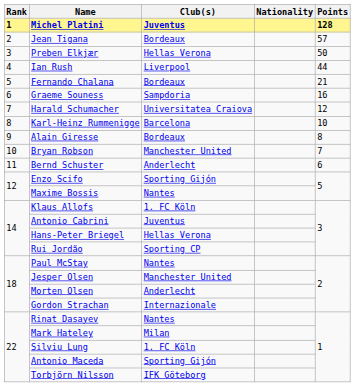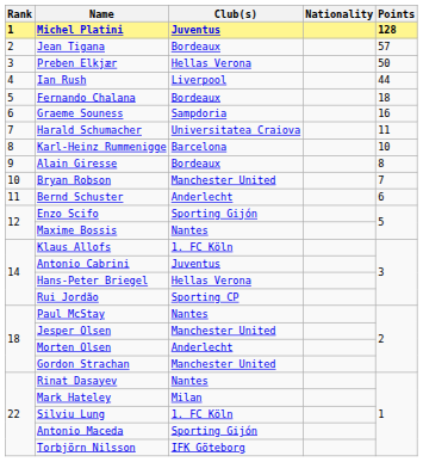 <table class="wikitable">
 <tr>
 <th>Rank</th>
 <th>Name</th>
 <th>Club(s)</th>
 <th>Nationality</th>
 <th>Points</th>
 </tr>
 <tr style="background-color: #FFF68F; font-weight: bold;">
 <td>1</td>
 <td><a href='#'>Michel Platini</a></td>
 <td> <a href='#'>Juventus</a></td>
 <td></td>
 <td>128</td>
 </tr>
 <tr>
 <td>2</td>
 <td><a href='#'>Jean Tigana</a></td>
 <td> <a href='#'>Bordeaux</a></td>
 <td></td>
 <td>57</td>
 </tr>
 <tr>
 <td>3</td>
 <td><a href='#'>Preben Elkjær</a></td>
 <td> <a href='#'>Hellas Verona</a></td>
 <td></td>
 <td>50</td>
 </tr>
 <tr>
 <td>4</td>
 <td><a href='#'>Ian Rush</a></td>
 <td> <a href='#'>Liverpool</a></td>
 <td></td>
 <td>44</td>
 </tr>
 <tr>
 <td>5</td>
 <td><a href='#'>Fernando Chalana</a></td>
 <td> <a href='#'>Bordeaux</a></td>
 <td></td>
-<td>21</td>
+<td>18</td>
 </tr>
 <tr>
 <td>6</td>
 <td><a href='#'>Graeme Souness</a></td>
 <td> <a href='#'>Sampdoria</a></td>
 <td></td>
 <td>16</td>
 </tr>
 <tr>
 <td>7</td>
 <td><a href='#'>Harald Schumacher</a></td>
 <td> <a href='#'>Universitatea Craiova</a></td>
 <td></td>
-<td>12</td>
+<td>11</td>
 </tr>
 <tr>
 <td>8</td>
 <td><a href='#'>Karl-Heinz Rummenigge</a></td>
 <td> <a href='#'>Barcelona</a></td>
 <td></td>
 <td>10</td>
 </tr>
 <tr>
 <td>9</td>
 <td><a href='#'>Alain Giresse</a></td>
 <td> <a href='#'>Bordeaux</a></td>
 <td></td>
 <td>8</td>
 </tr>
 <tr>
 <td>10</td>
 <td><a href='#'>Bryan Robson</a></td>
 <td> <a href='#'>Manchester United</a></td>
 <td></td>
 <td>7</td>
 </tr>
 <tr>
 <td>11</td>
 <td><a href='#'>Bernd Schuster</a></td>
 <td> <a href='#'>Anderlecht</a></td>
 <td></td>
 <td>6</td>
 </tr>
 <tr>
 <td rowspan="2">12</td>
 <td><a href='#'>Enzo Scifo</a></td>
 <td> <a href='#'>Sporting Gijón</a></td>
 <td></td>
 <td rowspan="2">5</td>
 </tr>
 <tr>
 <td><a href='#'>Maxime Bossis</a></td>
 <td> <a href='#'>Nantes</a></td>
 <td></td>
 </tr>
 <tr>
 <td rowspan="4">14</td>
 <td><a href='#'>Klaus Allofs</a></td>
 <td> <a href='#'>1. FC Köln</a></td>
 <td></td>
 <td rowspan="4">3</td>
 </tr>
 <tr>
 <td><a href='#'>Antonio Cabrini</a></td>
 <td> <a href='#'>Juventus</a></td>
 <td></td>
 </tr>
 <tr>
 <td><a href='#'>Hans-Peter Briegel</a></td>
 <td> <a href='#'>Hellas Verona</a></td>
 <td></td>
 </tr>
 <tr>
 <td><a href='#'>Rui Jordão</a></td>
 <td> <a href='#'>Sporting CP</a></td>
 <td></td>
 </tr>
 <tr>
 <td rowspan="4">18</td>
 <td><a href='#'>Paul McStay</a></td>
 <td> <a href='#'>Nantes</a></td>
 <td></td>
 <td rowspan="4">2</td>
 </tr>
 <tr>
 <td><a href='#'>Jesper Olsen</a></td>
 <td> <a href='#'>Manchester United</a></td>
 <td></td>
 </tr>
 <tr>
 <td><a href='#'>Morten Olsen</a></td>
 <td> <a href='#'>Anderlecht</a></td>
 <td></td>
 </tr>
 <tr>
 <td><a href='#'>Gordon Strachan</a></td>
-<td> <a href='#'>Internazionale</a></td>
+<td> <a href='#'>Manchester United</a></td>
 <td></td>
 </tr>
 <tr>
 <td rowspan="5">22</td>
 <td><a href='#'>Rinat Dasayev</a></td>
 <td> <a href='#'>Nantes</a></td>
 <td></td>
 <td rowspan="5">1</td>
 </tr>
 <tr>
 <td><a href='#'>Mark Hateley</a></td>
 <td> <a href='#'>Milan</a></td>
 <td></td>
 </tr>
 <tr>
 <td><a href='#'>Silviu Lung</a></td>
 <td> <a href='#'>1. FC Köln</a></td>
 <td></td>
 </tr>
 <tr>
 <td><a href='#'>Antonio Maceda</a></td>
 <td> <a href='#'>Sporting Gijón</a></td>
 <td></td>
 </tr>
 <tr>
 <td><a href='#'>Torbjörn Nilsson</a></td>
 <td> <a href='#'>IFK Göteborg</a></td>
 <td></td>
 </tr>
 </table>
